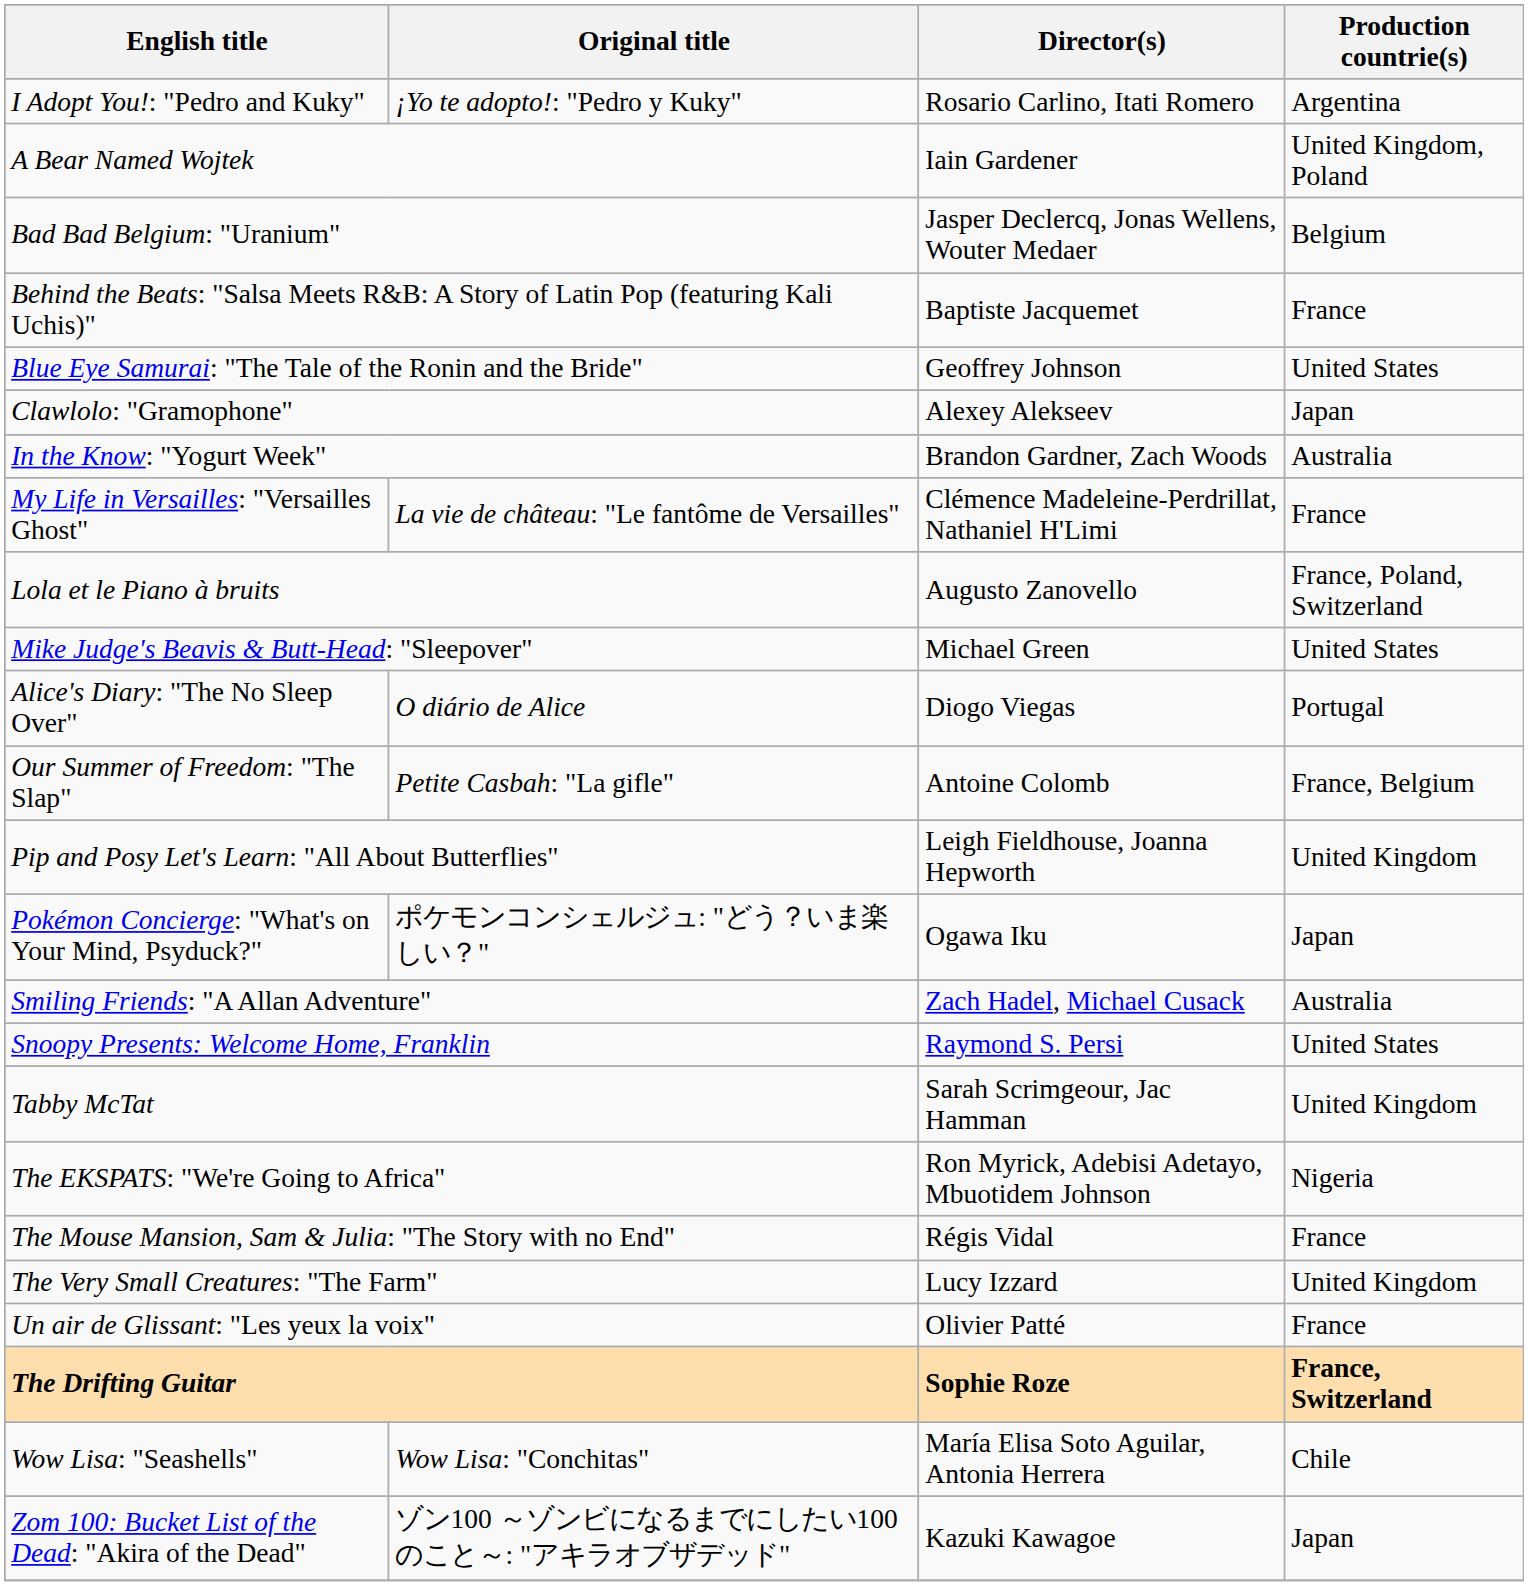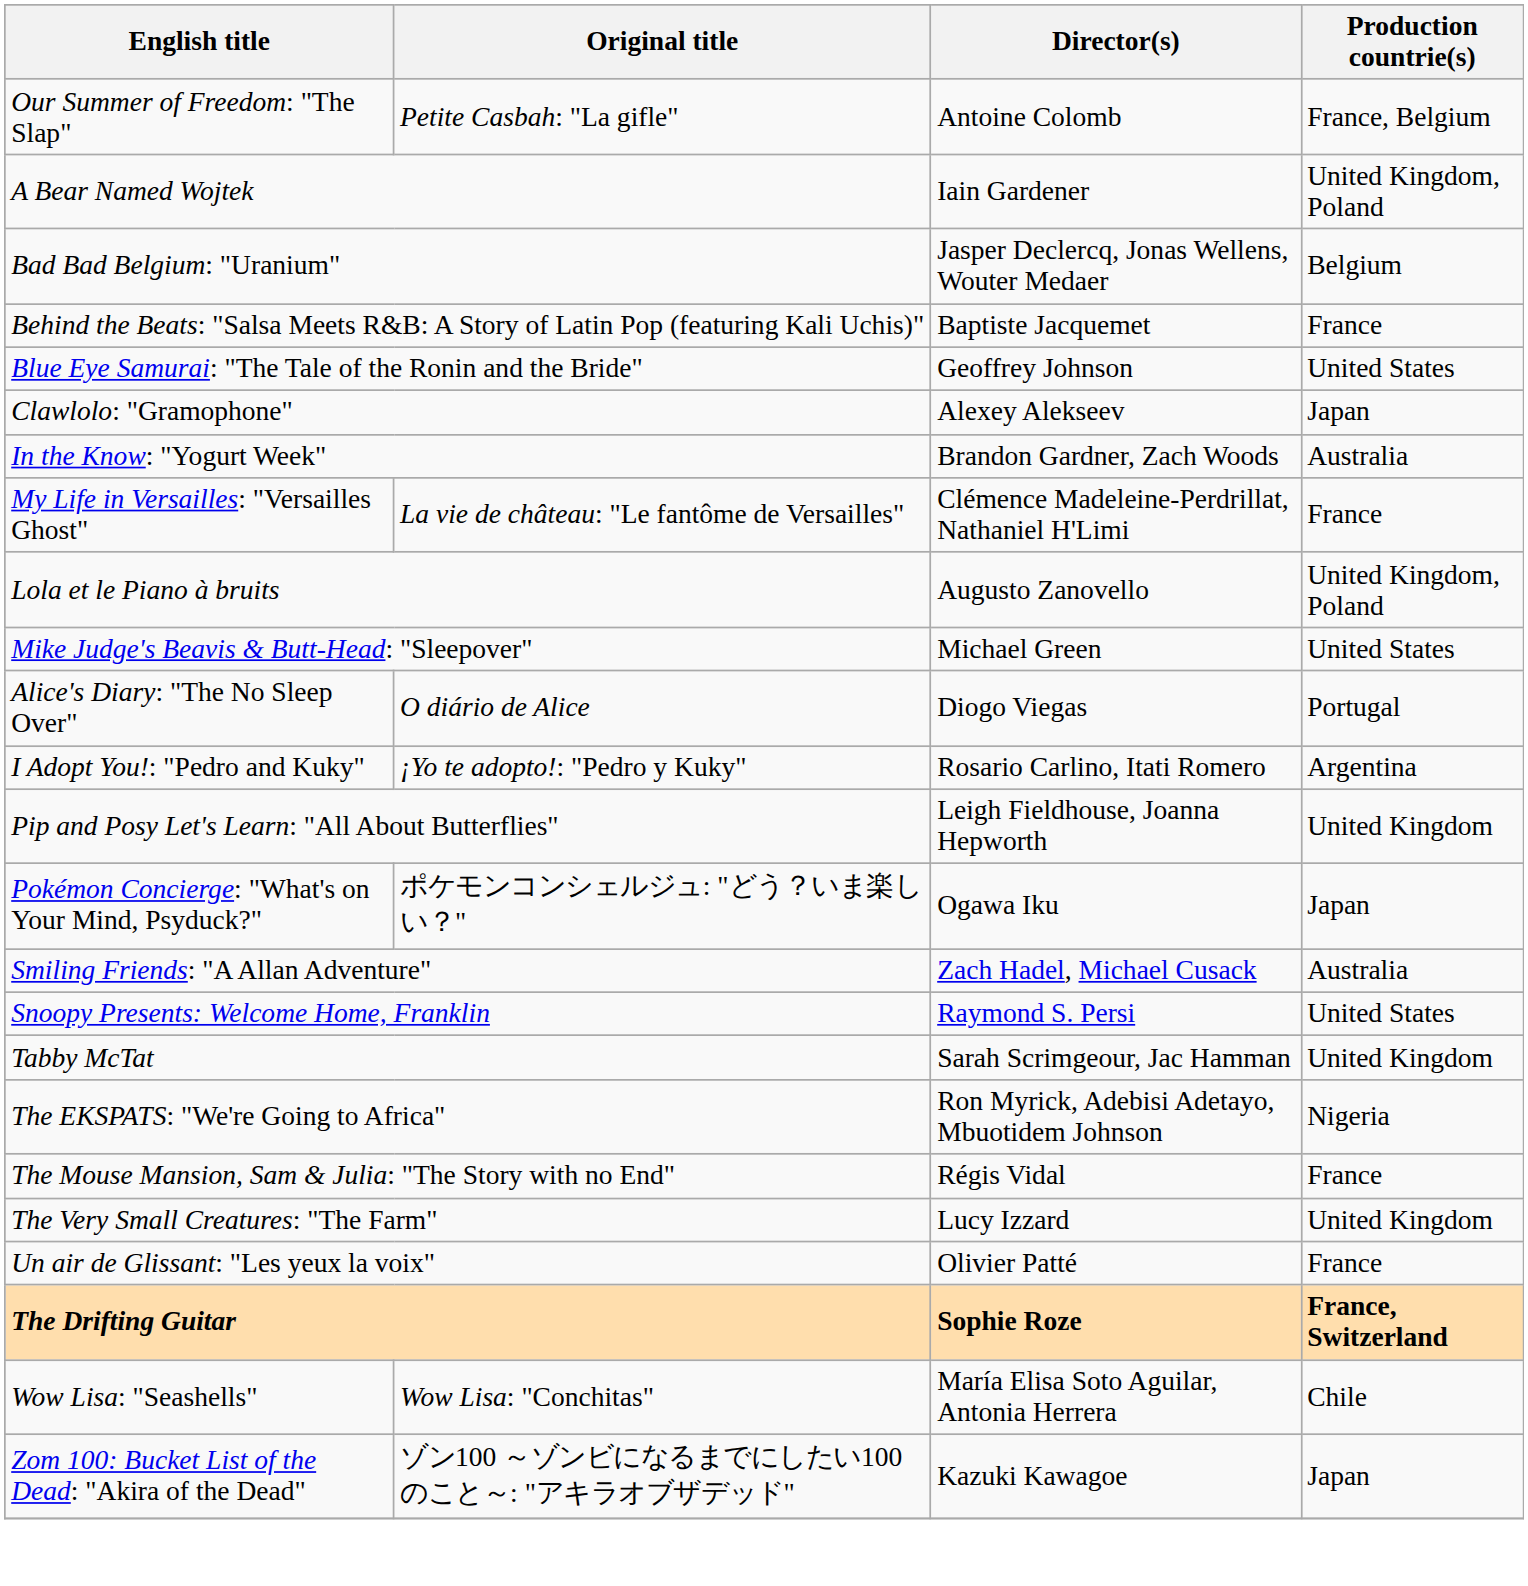 <table class="sortable wikitable" style="width:100%; margin-bottom:4px" cellpadding="5">
 <tr>
 <th scope="col">English title</th>
 <th scope="col">Original title</th>
 <th scope="col">Director(s)</th>
 <th scope="col">Production countrie(s)</th>
 </tr>
 <tr>
-<td><em>I Adopt You!</em>: "Pedro and Kuky"</td>
-<td><em>¡Yo te adopto!</em>: "Pedro y Kuky"</td>
-<td>Rosario Carlino, Itati Romero</td>
-<td>Argentina</td>
+<td><em>Our Summer of Freedom</em>: "The Slap"</td>
+<td><em>Petite Casbah</em>: "La gifle"</td>
+<td>Antoine Colomb</td>
+<td>France, Belgium</td>
 </tr>
 <tr>
 <td colspan="2"><em>A Bear Named Wojtek</em></td>
 <td>Iain Gardener</td>
 <td>United Kingdom, Poland</td>
 </tr>
 <tr>
 <td colspan="2"><em>Bad Bad Belgium</em>: "Uranium"</td>
 <td>Jasper Declercq, Jonas Wellens, Wouter Medaer</td>
 <td>Belgium</td>
 </tr>
 <tr>
 <td colspan="2"><em>Behind the Beats</em>: "Salsa Meets R&B: A Story of Latin Pop (featuring Kali Uchis)"</td>
 <td>Baptiste Jacquemet</td>
 <td>France</td>
 </tr>
 <tr>
 <td colspan="2"><em><a href='#'>Blue Eye Samurai</a></em>: "The Tale of the Ronin and the Bride"</td>
 <td>Geoffrey Johnson</td>
 <td>United States</td>
 </tr>
 <tr>
 <td colspan="2"><em>Clawlolo</em>: "Gramophone"</td>
 <td>Alexey Alekseev</td>
 <td>Japan</td>
 </tr>
 <tr>
 <td colspan="2"><em><a href='#'>In the Know</a></em>: "Yogurt Week"</td>
 <td>Brandon Gardner, Zach Woods</td>
 <td>Australia</td>
 </tr>
 <tr>
 <td><em><a href='#'>My Life in Versailles</a></em>: "Versailles Ghost"</td>
 <td><em>La vie de château</em>: "Le fantôme de Versailles"</td>
 <td>Clémence Madeleine-Perdrillat, Nathaniel H'Limi</td>
 <td>France</td>
 </tr>
 <tr>
 <td colspan="2"><em>Lola et le Piano à bruits</em></td>
 <td>Augusto Zanovello</td>
-<td>France, Poland, Switzerland</td>
+<td>United Kingdom, Poland</td>
 </tr>
 <tr>
 <td colspan="2"><em><a href='#'>Mike Judge's Beavis & Butt-Head</a></em>: "Sleepover"</td>
 <td>Michael Green</td>
 <td>United States</td>
 </tr>
 <tr>
 <td><em>Alice's Diary</em>: "The No Sleep Over"</td>
 <td><em>O diário de Alice</em></td>
 <td>Diogo Viegas</td>
 <td>Portugal</td>
 </tr>
 <tr>
-<td><em>Our Summer of Freedom</em>: "The Slap"</td>
-<td><em>Petite Casbah</em>: "La gifle"</td>
-<td>Antoine Colomb</td>
-<td>France, Belgium</td>
+<td><em>I Adopt You!</em>: "Pedro and Kuky"</td>
+<td><em>¡Yo te adopto!</em>: "Pedro y Kuky"</td>
+<td>Rosario Carlino, Itati Romero</td>
+<td>Argentina</td>
 </tr>
 <tr>
 <td colspan="2"><em>Pip and Posy Let's Learn</em>: "All About Butterflies"</td>
 <td>Leigh Fieldhouse, Joanna Hepworth</td>
 <td>United Kingdom</td>
 </tr>
 <tr>
 <td><em><a href='#'>Pokémon Concierge</a></em>: "What's on Your Mind, Psyduck?"</td>
 <td>ポケモンコンシェルジュ: "どう？いま楽しい？"</td>
 <td>Ogawa Iku</td>
 <td>Japan</td>
 </tr>
 <tr>
 <td colspan="2"><em><a href='#'>Smiling Friends</a></em>: "A Allan Adventure"</td>
 <td><a href='#'>Zach Hadel</a>, <a href='#'>Michael Cusack</a></td>
 <td>Australia</td>
 </tr>
 <tr>
 <td colspan="2"><em><a href='#'>Snoopy Presents: Welcome Home, Franklin</a></em></td>
 <td><a href='#'>Raymond S. Persi</a></td>
 <td>United States</td>
 </tr>
 <tr>
 <td colspan="2"><em>Tabby McTat</em></td>
 <td>Sarah Scrimgeour, Jac Hamman</td>
 <td>United Kingdom</td>
 </tr>
 <tr>
 <td colspan="2"><em>The EKSPATS</em>: "We're Going to Africa"</td>
 <td>Ron Myrick, Adebisi Adetayo, Mbuotidem Johnson</td>
 <td>Nigeria</td>
 </tr>
 <tr>
 <td colspan="2"><em>The Mouse Mansion, Sam & Julia</em>: "The Story with no End"</td>
 <td>Régis Vidal</td>
 <td>France</td>
 </tr>
 <tr>
 <td colspan="2"><em>The Very Small Creatures</em>: "The Farm"</td>
 <td>Lucy Izzard</td>
 <td>United Kingdom</td>
 </tr>
 <tr>
 <td colspan="2"><em>Un air de Glissant</em>: "Les yeux la voix"</td>
 <td>Olivier Patté</td>
 <td>France</td>
 </tr>
 <tr style="background:#FFDEAD;">
 <td colspan="2"><strong><em>The Drifting Guitar</em></strong></td>
 <td><strong>Sophie Roze</strong></td>
 <td><strong>France, Switzerland</strong></td>
 </tr>
 <tr>
 <td><em>Wow Lisa</em>: "Seashells"</td>
 <td><em>Wow Lisa</em>: "Conchitas"</td>
 <td>María Elisa Soto Aguilar, Antonia Herrera</td>
 <td>Chile</td>
 </tr>
 <tr>
 <td><em><a href='#'>Zom 100: Bucket List of the Dead</a></em>: "Akira of the Dead"</td>
 <td>ゾン100 ～ゾンビになるまでにしたい100のこと～: "アキラオブザデッド"</td>
 <td>Kazuki Kawagoe</td>
 <td>Japan</td>
 </tr>
 <tr>
 </tr>
 </table>
